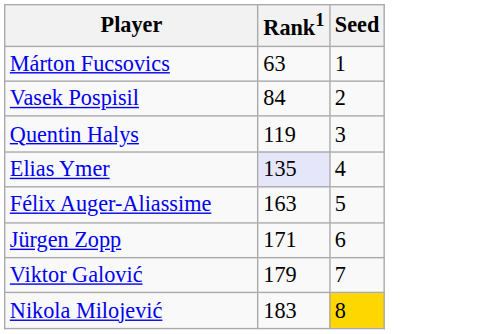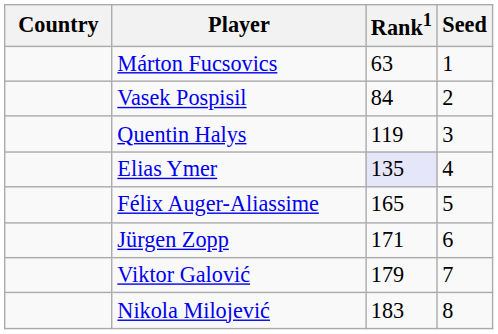 <table class="sortable wikitable">
 <tr>
+<th width="70">Country</th>
 <th width="175">Player</th>
 <th>Rank<sup>1</sup></th>
 <th>Seed</th>
 </tr>
 <tr>
+<td></td>
 <td><a href='#'>Márton Fucsovics</a></td>
 <td>63</td>
 <td>1</td>
 </tr>
 <tr>
+<td></td>
 <td><a href='#'>Vasek Pospisil</a></td>
 <td>84</td>
 <td>2</td>
 </tr>
 <tr>
+<td></td>
 <td><a href='#'>Quentin Halys</a></td>
 <td>119</td>
 <td>3</td>
 </tr>
 <tr>
+<td></td>
 <td><a href='#'>Elias Ymer</a></td>
 <td style="background: lavender;">135</td>
 <td>4</td>
 </tr>
 <tr>
+<td></td>
 <td><a href='#'>Félix Auger-Aliassime</a></td>
-<td>163</td>
+<td>165</td>
 <td>5</td>
 </tr>
 <tr>
+<td></td>
 <td><a href='#'>Jürgen Zopp</a></td>
 <td>171</td>
 <td>6</td>
 </tr>
 <tr>
+<td></td>
 <td><a href='#'>Viktor Galović</a></td>
 <td>179</td>
 <td>7</td>
 </tr>
 <tr>
+<td></td>
 <td><a href='#'>Nikola Milojević</a></td>
 <td>183</td>
-<td style="background: gold;">8</td>
+<td>8</td>
 </tr>
 </table>
